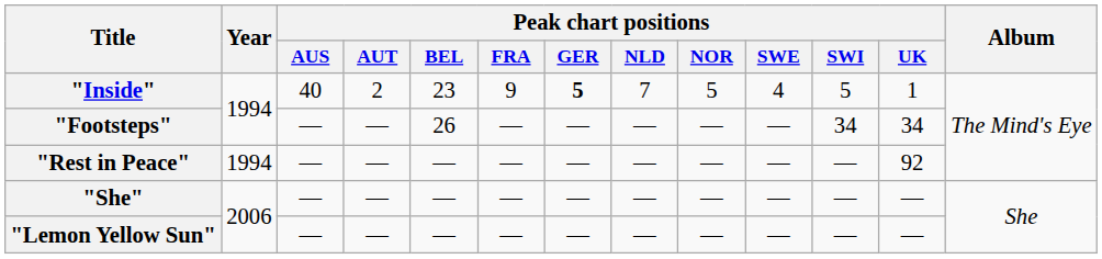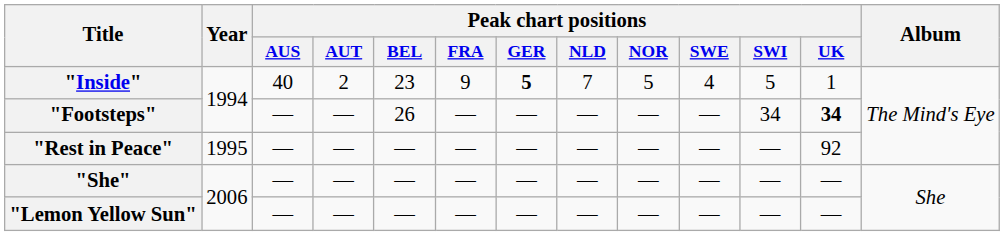 <table class="wikitable plainrowheaders" style="text-align:center;" border="1">
 <tr>
 <th scope="col" rowspan="2">Title</th>
 <th scope="col" rowspan="2">Year</th>
 <th scope="col" colspan="10">Peak chart positions</th>
 <th scope="col" rowspan="2">Album</th>
 </tr>
 <tr>
 <th style="width:3em;font-size:85%;"><a href='#'>AUS</a><br></th>
 <th style="width:3em;font-size:85%;"><a href='#'>AUT</a><br></th>
 <th style="width:3em;font-size:85%;"><a href='#'>BEL</a><br></th>
 <th style="width:3em;font-size:85%;"><a href='#'>FRA</a><br></th>
 <th style="width:3em;font-size:85%;"><a href='#'>GER</a><br></th>
 <th style="width:3em;font-size:85%;"><a href='#'>NLD</a><br></th>
 <th style="width:3em;font-size:85%;"><a href='#'>NOR</a><br></th>
 <th style="width:3em;font-size:85%;"><a href='#'>SWE</a><br></th>
 <th style="width:3em;font-size:85%;"><a href='#'>SWI</a><br></th>
 <th style="width:3em;font-size:85%;"><a href='#'>UK</a><br></th>
 </tr>
 <tr>
 <th scope="row">"<a href='#'>Inside</a>"</th>
 <td rowspan="2">1994</td>
 <td>40</td>
 <td>2</td>
 <td>23</td>
 <td>9</td>
 <td><strong>5</strong></td>
 <td>7</td>
 <td>5</td>
 <td>4</td>
 <td>5</td>
 <td>1</td>
 <td rowspan="3"><em>The Mind's Eye</em></td>
 </tr>
 <tr>
 <th scope="row">"Footsteps"</th>
 <td>—</td>
 <td>—</td>
 <td>26</td>
 <td>—</td>
 <td>—</td>
 <td>—</td>
 <td>—</td>
 <td>—</td>
 <td>34</td>
-<td>34</td>
+<td><strong>34</strong></td>
 </tr>
 <tr>
 <th scope="row">"Rest in Peace"</th>
-<td>1994</td>
+<td>1995</td>
 <td>—</td>
 <td>—</td>
 <td>—</td>
 <td>—</td>
 <td>—</td>
 <td>—</td>
 <td>—</td>
 <td>—</td>
 <td>—</td>
 <td>92</td>
 </tr>
 <tr>
 <th scope="row">"She"</th>
 <td rowspan="2">2006</td>
 <td>—</td>
 <td>—</td>
 <td>—</td>
 <td>—</td>
 <td>—</td>
 <td>—</td>
 <td>—</td>
 <td>—</td>
 <td>—</td>
 <td>—</td>
 <td rowspan="2"><em>She</em></td>
 </tr>
 <tr>
 <th scope="row">"Lemon Yellow Sun"</th>
 <td>—</td>
 <td>—</td>
 <td>—</td>
 <td>—</td>
 <td>—</td>
 <td>—</td>
 <td>—</td>
 <td>—</td>
 <td>—</td>
 <td>—</td>
 </tr>
 </table>
